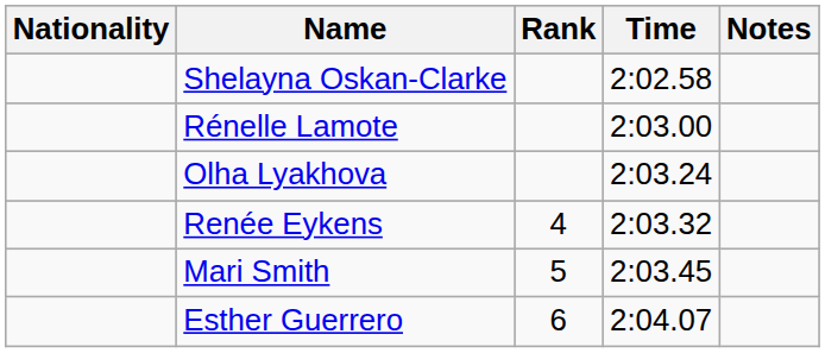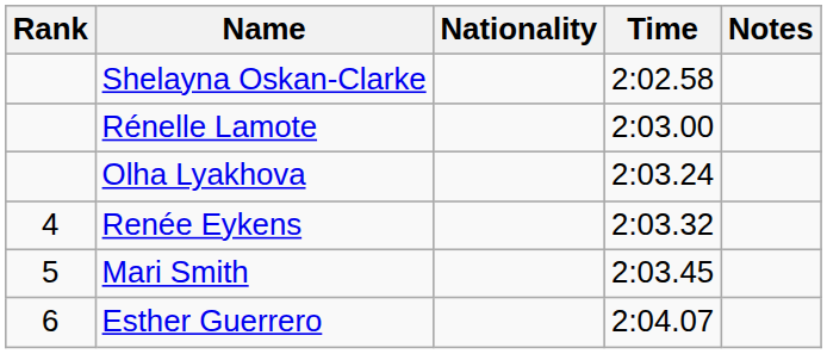 <table class="wikitable sortable" style="text-align:center">
 <tr>
+<th>Rank</th>
+<th>Name</th>
 <th>Nationality</th>
-<th>Name</th>
-<th>Rank</th>
 <th>Time</th>
 <th>Notes</th>
 </tr>
 <tr>
+<td></td>
+<td align="left"><a href='#'>Shelayna Oskan-Clarke</a></td>
 <td align=left></td>
-<td align="left"><a href='#'>Shelayna Oskan-Clarke</a></td>
-<td></td>
 <td>2:02.58</td>
 <td></td>
 </tr>
 <tr>
+<td></td>
+<td align="left"><a href='#'>Rénelle Lamote</a></td>
 <td align=left></td>
-<td align="left"><a href='#'>Rénelle Lamote</a></td>
-<td></td>
 <td>2:03.00</td>
 <td></td>
 </tr>
 <tr>
+<td></td>
+<td align="left"><a href='#'>Olha Lyakhova</a></td>
 <td align=left></td>
-<td align="left"><a href='#'>Olha Lyakhova</a></td>
-<td></td>
 <td>2:03.24</td>
 <td></td>
 </tr>
 <tr>
+<td>4</td>
+<td align="left"><a href='#'>Renée Eykens</a></td>
 <td align=left></td>
-<td align="left"><a href='#'>Renée Eykens</a></td>
-<td>4</td>
 <td>2:03.32</td>
 <td></td>
 </tr>
 <tr>
+<td>5</td>
+<td align="left"><a href='#'>Mari Smith</a></td>
 <td align=left></td>
-<td align="left"><a href='#'>Mari Smith</a></td>
-<td>5</td>
 <td>2:03.45</td>
 <td></td>
 </tr>
 <tr>
+<td>6</td>
+<td align="left"><a href='#'>Esther Guerrero</a></td>
 <td align=left></td>
-<td align="left"><a href='#'>Esther Guerrero</a></td>
-<td>6</td>
 <td>2:04.07</td>
 <td></td>
 </tr>
 </table>
